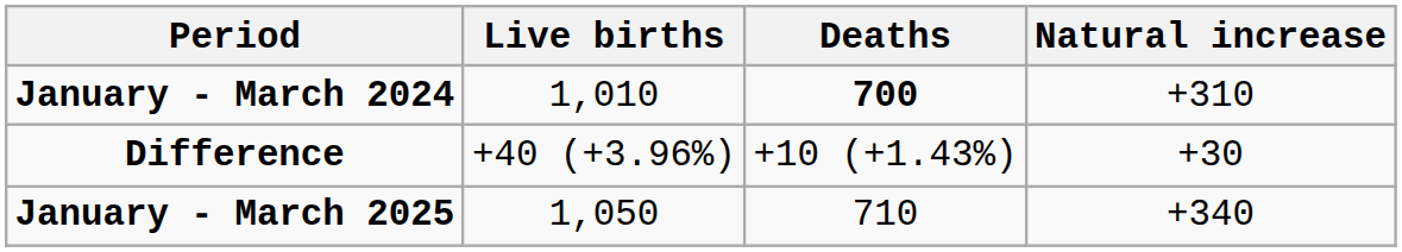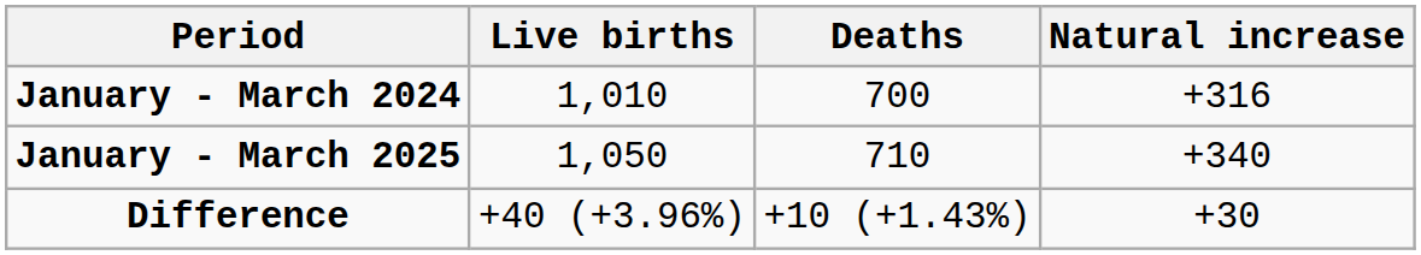 <table class="wikitable"  style="text-align:center;">
 <tr>
 <th>Period</th>
 <th>Live births</th>
 <th>Deaths</th>
 <th>Natural increase</th>
 </tr>
 <tr>
 <td><strong>January - March 2024</strong></td>
 <td>1,010</td>
-<td><strong>700</strong></td>
-<td>+310</td>
+<td>700</td>
+<td>+316</td>
+</tr>
+<tr>
+<td><strong>January - March 2025</strong></td>
+<td>1,050</td>
+<td>710</td>
+<td>+340</td>
 </tr>
 <tr>
 <td><strong>Difference</strong></td>
 <td> +40 (+3.96%)</td>
 <td> +10 (+1.43%)</td>
 <td> +30</td>
 </tr>
-<tr>
-<td><strong>January - March 2025</strong></td>
-<td>1,050</td>
-<td>710</td>
-<td>+340</td>
-</tr>
 </table>
